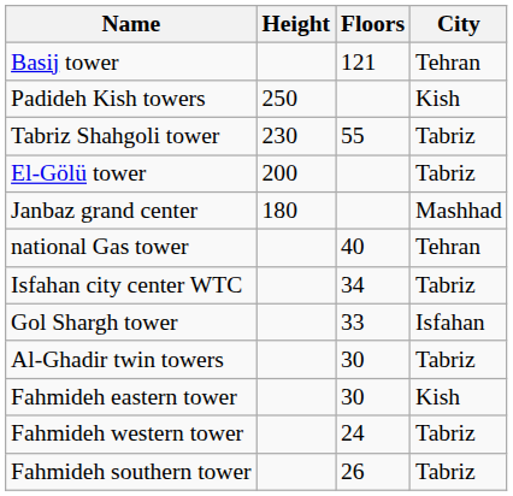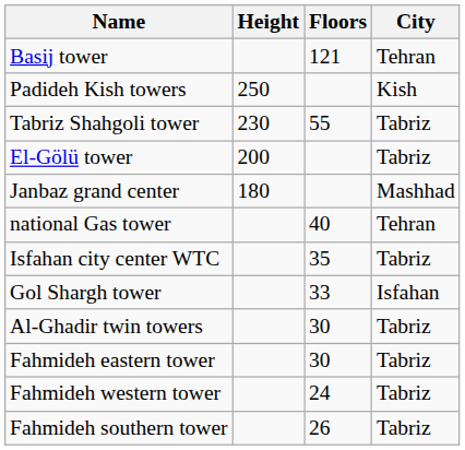 <table class="wikitable">
 <tr>
 <th>Name</th>
 <th>Height</th>
 <th>Floors</th>
 <th>City</th>
 </tr>
 <tr>
 <td><a href='#'>Basij</a> tower</td>
 <td></td>
 <td>121</td>
 <td>Tehran</td>
 </tr>
 <tr>
 <td>Padideh Kish towers</td>
 <td>250</td>
 <td></td>
 <td>Kish</td>
 </tr>
 <tr>
 <td>Tabriz Shahgoli tower</td>
 <td>230</td>
 <td>55</td>
 <td>Tabriz</td>
 </tr>
 <tr>
 <td><a href='#'>El-Gölü</a> tower</td>
 <td>200</td>
 <td></td>
 <td>Tabriz</td>
 </tr>
 <tr>
 <td>Janbaz grand center</td>
 <td>180</td>
 <td></td>
 <td>Mashhad</td>
 </tr>
 <tr>
 <td>national Gas tower</td>
 <td></td>
 <td>40</td>
 <td>Tehran</td>
 </tr>
 <tr>
 <td>Isfahan city center WTC</td>
 <td></td>
-<td>34</td>
+<td>35</td>
 <td>Tabriz</td>
 </tr>
 <tr>
 <td>Gol Shargh tower</td>
 <td></td>
 <td>33</td>
 <td>Isfahan</td>
 </tr>
 <tr>
 <td>Al-Ghadir twin towers</td>
 <td></td>
 <td>30</td>
 <td>Tabriz</td>
 </tr>
 <tr>
 <td>Fahmideh eastern tower</td>
 <td></td>
 <td>30</td>
-<td>Kish</td>
+<td>Tabriz</td>
 </tr>
 <tr>
 <td>Fahmideh western tower</td>
 <td></td>
 <td>24</td>
 <td>Tabriz</td>
 </tr>
 <tr>
 <td>Fahmideh southern tower</td>
 <td></td>
 <td>26</td>
 <td>Tabriz</td>
 </tr>
 </table>
